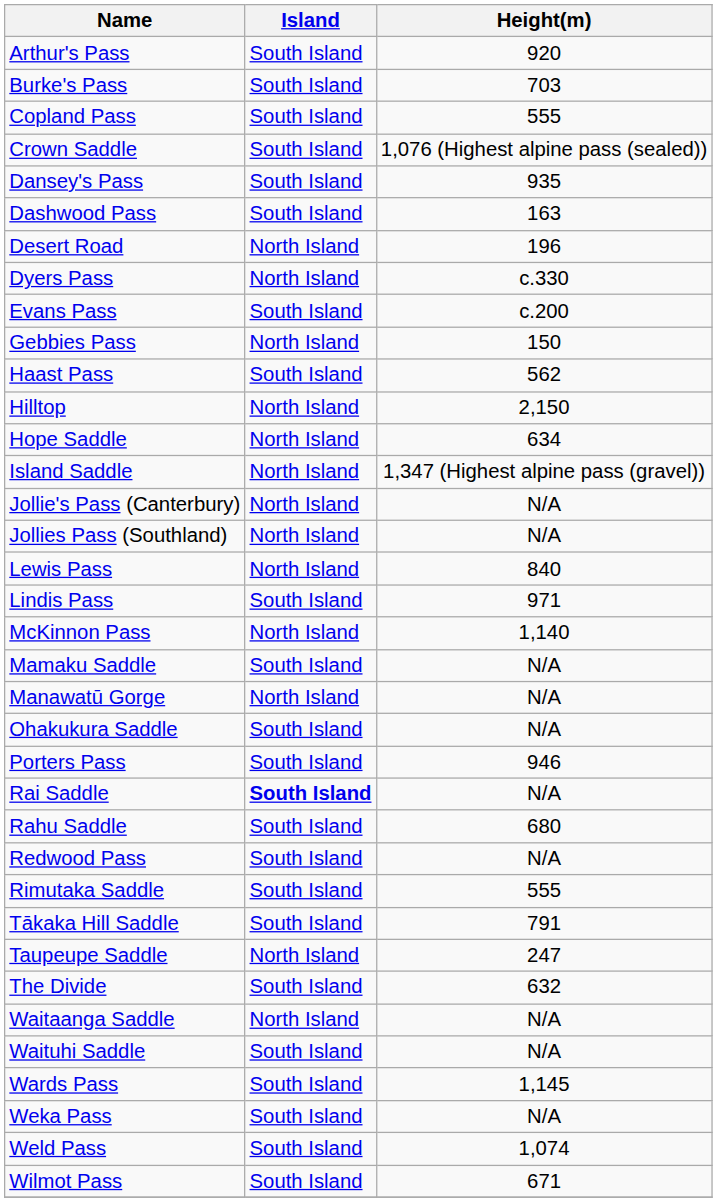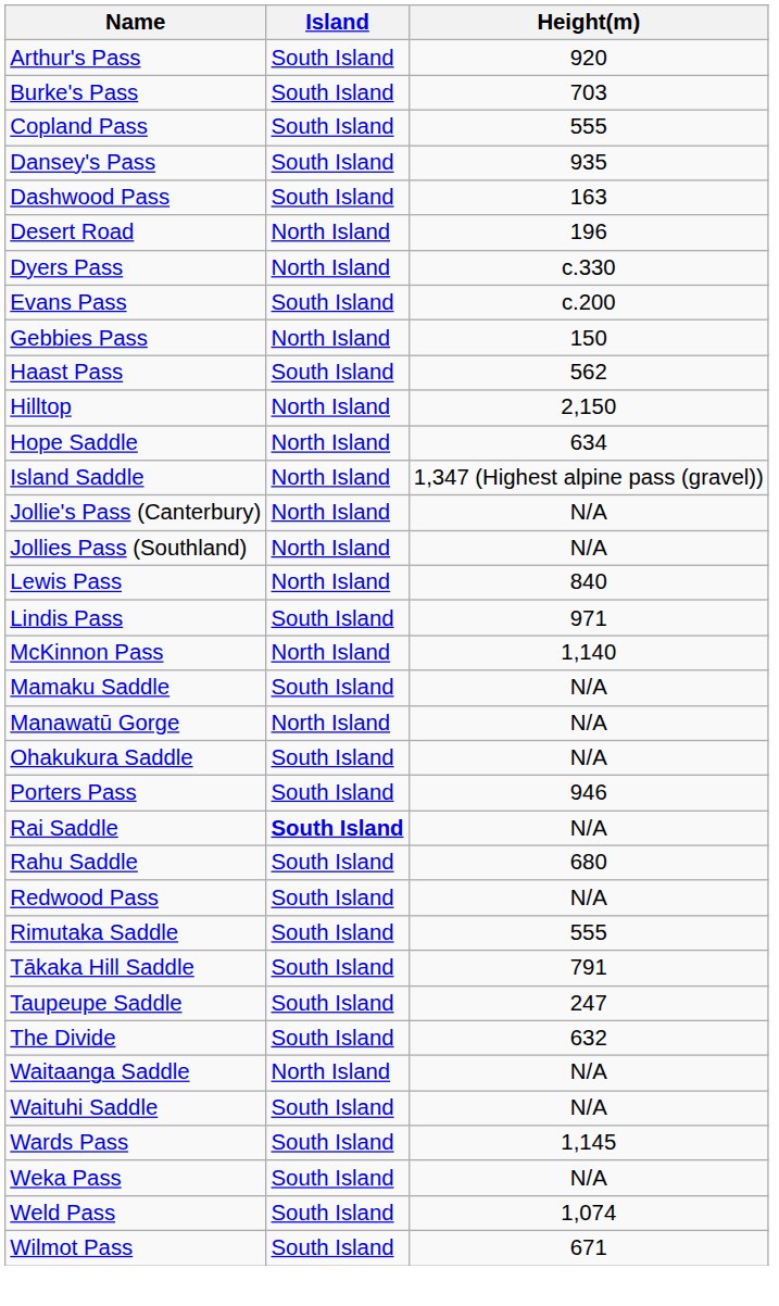 <table class="wikitable">
 <tr>
 <th>Name</th>
 <th><a href='#'>Island</a></th>
 <th>Height(m)</th>
 </tr>
 <tr>
 <td><a href='#'>Arthur's Pass</a></td>
 <td><a href='#'>South Island</a></td>
 <td align=center>920</td>
 </tr>
 <tr>
 <td><a href='#'>Burke's Pass</a></td>
 <td><a href='#'>South Island</a></td>
 <td align=center>703</td>
 </tr>
 <tr>
 <td><a href='#'>Copland Pass</a></td>
 <td><a href='#'>South Island</a></td>
 <td align=center>555</td>
-</tr>
-<tr>
-<td><a href='#'>Crown Saddle</a></td>
-<td><a href='#'>South Island</a></td>
-<td align=center>1,076 (Highest alpine pass (sealed))</td>
 </tr>
 <tr>
 <td><a href='#'>Dansey's Pass</a></td>
 <td><a href='#'>South Island</a></td>
 <td align=center>935</td>
 </tr>
 <tr>
 <td><a href='#'>Dashwood Pass</a></td>
 <td><a href='#'>South Island</a></td>
 <td align=center>163</td>
 </tr>
 <tr>
 <td><a href='#'>Desert Road</a></td>
 <td><a href='#'>North Island</a></td>
 <td align=center>196</td>
 </tr>
 <tr>
 <td><a href='#'>Dyers Pass</a></td>
 <td><a href='#'>North Island</a></td>
 <td align=center>c.330</td>
 </tr>
 <tr>
 <td><a href='#'>Evans Pass</a></td>
 <td><a href='#'>South Island</a></td>
 <td align=center>c.200</td>
 </tr>
 <tr>
 <td><a href='#'>Gebbies Pass</a></td>
 <td><a href='#'>North Island</a></td>
 <td align=center>150</td>
 </tr>
 <tr>
 <td><a href='#'>Haast Pass</a></td>
 <td><a href='#'>South Island</a></td>
 <td align=center>562</td>
 </tr>
 <tr>
 <td><a href='#'>Hilltop</a></td>
 <td><a href='#'>North Island</a></td>
 <td align=center>2,150</td>
 </tr>
 <tr>
 <td><a href='#'>Hope Saddle</a></td>
 <td><a href='#'>North Island</a></td>
 <td align=center>634</td>
 </tr>
 <tr>
 <td><a href='#'>Island Saddle</a></td>
 <td><a href='#'>North Island</a></td>
 <td align=center>1,347 (Highest alpine pass (gravel))</td>
 </tr>
 <tr>
 <td><a href='#'>Jollie's Pass</a> (Canterbury)</td>
 <td><a href='#'>North Island</a></td>
 <td align=center>N/A</td>
 </tr>
 <tr>
 <td><a href='#'>Jollies Pass</a> (Southland)</td>
 <td><a href='#'>North Island</a></td>
 <td align=center>N/A</td>
 </tr>
 <tr>
 <td><a href='#'>Lewis Pass</a></td>
 <td><a href='#'>North Island</a></td>
 <td align=center>840</td>
 </tr>
 <tr>
 <td><a href='#'>Lindis Pass</a></td>
 <td><a href='#'>South Island</a></td>
 <td align=center>971</td>
 </tr>
 <tr>
 <td><a href='#'>McKinnon Pass</a></td>
 <td><a href='#'>North Island</a></td>
 <td align=center>1,140</td>
 </tr>
 <tr>
 <td><a href='#'>Mamaku Saddle</a></td>
 <td><a href='#'>South Island</a></td>
 <td align=center>N/A</td>
 </tr>
 <tr>
 <td><a href='#'>Manawatū Gorge</a></td>
 <td><a href='#'>North Island</a></td>
 <td align=center>N/A</td>
 </tr>
 <tr>
 <td><a href='#'>Ohakukura Saddle</a></td>
 <td><a href='#'>South Island</a></td>
 <td align=center>N/A</td>
 </tr>
 <tr>
 <td><a href='#'>Porters Pass</a></td>
 <td><a href='#'>South Island</a></td>
 <td align=center>946</td>
 </tr>
 <tr>
 <td><a href='#'>Rai Saddle</a></td>
 <td><strong><a href='#'>South Island</a></strong></td>
 <td align=center>N/A</td>
 </tr>
 <tr>
 <td><a href='#'>Rahu Saddle</a></td>
 <td><a href='#'>South Island</a></td>
 <td align=center>680</td>
 </tr>
 <tr>
 <td><a href='#'>Redwood Pass</a></td>
 <td><a href='#'>South Island</a></td>
 <td align=center>N/A</td>
 </tr>
 <tr>
 <td><a href='#'>Rimutaka Saddle</a></td>
 <td><a href='#'>South Island</a></td>
 <td align=center>555</td>
 </tr>
 <tr>
 <td><a href='#'>Tākaka Hill Saddle</a></td>
 <td><a href='#'>South Island</a></td>
 <td align=center>791</td>
 </tr>
 <tr>
 <td><a href='#'>Taupeupe Saddle</a></td>
-<td><a href='#'>North Island</a></td>
+<td><a href='#'>South Island</a></td>
 <td align=center>247</td>
 </tr>
 <tr>
 <td><a href='#'>The Divide</a></td>
 <td><a href='#'>South Island</a></td>
 <td align=center>632</td>
 </tr>
 <tr>
 <td><a href='#'>Waitaanga Saddle</a></td>
 <td><a href='#'>North Island</a></td>
 <td align=center>N/A</td>
 </tr>
 <tr>
 <td><a href='#'>Waituhi Saddle</a></td>
 <td><a href='#'>South Island</a></td>
 <td align=center>N/A</td>
 </tr>
 <tr>
 <td><a href='#'>Wards Pass</a></td>
 <td><a href='#'>South Island</a></td>
 <td align=center>1,145</td>
 </tr>
 <tr>
 <td><a href='#'>Weka Pass</a></td>
 <td><a href='#'>South Island</a></td>
 <td align=center>N/A</td>
 </tr>
 <tr>
 <td><a href='#'>Weld Pass</a></td>
 <td><a href='#'>South Island</a></td>
 <td align=center>1,074</td>
 </tr>
 <tr>
 <td><a href='#'>Wilmot Pass</a></td>
 <td><a href='#'>South Island</a></td>
 <td align=center>671</td>
 </tr>
 <tr>
 </tr>
 </table>
